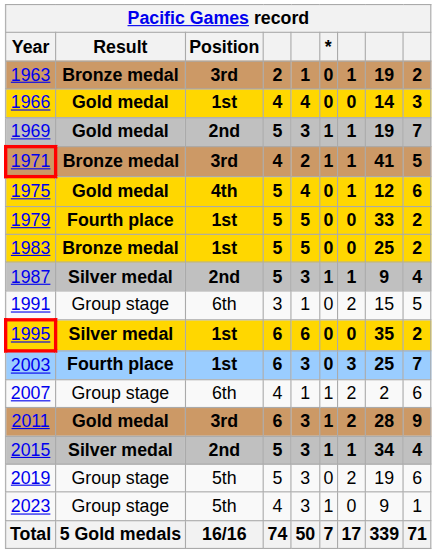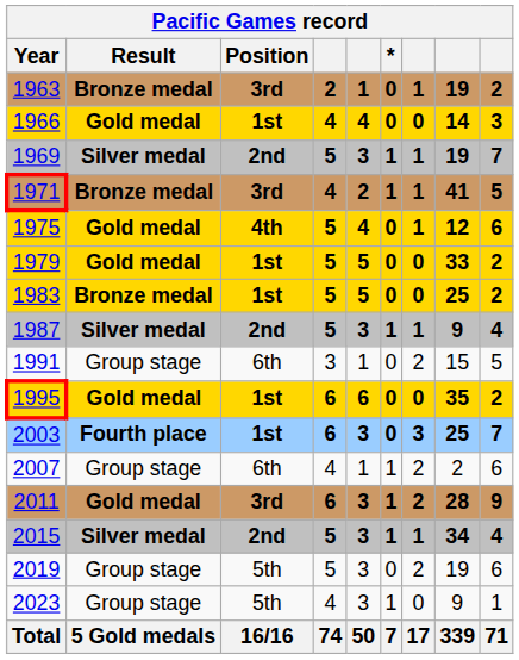 <table class="wikitable" style="text-align: center;">
 <tr>
 <th colspan=9><a href='#'>Pacific Games</a> record</th>
 </tr>
 <tr>
 <th>Year</th>
 <th>Result</th>
 <th>Position</th>
 <th></th>
 <th></th>
 <th>*</th>
 <th></th>
 <th></th>
 <th></th>
 </tr>
 <tr style="background:#c96;">
 <td> <a href='#'>1963</a></td>
 <td><strong>Bronze medal</strong></td>
 <td><strong>3rd</strong></td>
 <td><strong>2</strong></td>
 <td><strong>1</strong></td>
 <td><strong>0</strong></td>
 <td><strong>1</strong></td>
 <td><strong>19</strong></td>
 <td><strong>2</strong></td>
 </tr>
 <tr style="background:gold;">
 <td> <a href='#'>1966</a></td>
 <td><strong>Gold medal</strong></td>
 <td><strong>1st</strong></td>
 <td><strong>4</strong></td>
 <td><strong>4</strong></td>
 <td><strong>0</strong></td>
 <td><strong>0</strong></td>
 <td><strong>14</strong></td>
 <td><strong>3</strong></td>
 </tr>
 <tr style="background:silver;">
 <td> <a href='#'>1969</a></td>
-<td><strong>Gold medal</strong></td>
+<td><strong>Silver medal</strong></td>
 <td><strong>2nd</strong></td>
 <td><strong>5</strong></td>
 <td><strong>3</strong></td>
 <td><strong>1</strong></td>
 <td><strong>1</strong></td>
 <td><strong>19</strong></td>
 <td><strong>7</strong></td>
 </tr>
 <tr style="background:#c96;">
 <td style="border: 3px solid red"> <a href='#'>1971</a></td>
 <td><strong>Bronze medal</strong></td>
 <td><strong>3rd</strong></td>
 <td><strong>4</strong></td>
 <td><strong>2</strong></td>
 <td><strong>1</strong></td>
 <td><strong>1</strong></td>
 <td><strong>41</strong></td>
 <td><strong>5</strong></td>
 </tr>
 <tr style="background:gold;">
 <td> <a href='#'>1975</a></td>
 <td><strong>Gold medal</strong></td>
 <td><strong>4th</strong></td>
 <td><strong>5</strong></td>
 <td><strong>4</strong></td>
 <td><strong>0</strong></td>
 <td><strong>1</strong></td>
 <td><strong>12</strong></td>
 <td><strong>6</strong></td>
 </tr>
 <tr style="background:gold;">
 <td> <a href='#'>1979</a></td>
-<td><strong>Fourth place</strong></td>
+<td><strong>Gold medal</strong></td>
 <td><strong>1st</strong></td>
 <td><strong>5</strong></td>
 <td><strong>5</strong></td>
 <td><strong>0</strong></td>
 <td><strong>0</strong></td>
 <td><strong>33</strong></td>
 <td><strong>2</strong></td>
 </tr>
 <tr style="background:gold;">
 <td> <a href='#'>1983</a></td>
 <td><strong>Bronze medal</strong></td>
 <td><strong>1st</strong></td>
 <td><strong>5</strong></td>
 <td><strong>5</strong></td>
 <td><strong>0</strong></td>
 <td><strong>0</strong></td>
 <td><strong>25</strong></td>
 <td><strong>2</strong></td>
 </tr>
 <tr style="background:silver;">
 <td> <a href='#'>1987</a></td>
 <td><strong>Silver medal</strong></td>
 <td><strong>2nd</strong></td>
 <td><strong>5</strong></td>
 <td><strong>3</strong></td>
 <td><strong>1</strong></td>
 <td><strong>1</strong></td>
 <td><strong>9</strong></td>
 <td><strong>4</strong></td>
 </tr>
 <tr>
 <td> <a href='#'>1991</a></td>
 <td>Group stage</td>
 <td>6th</td>
 <td>3</td>
 <td>1</td>
 <td>0</td>
 <td>2</td>
 <td>15</td>
 <td>5</td>
 </tr>
 <tr style="background:gold;">
 <td style="border: 3px solid red"> <a href='#'>1995</a></td>
-<td><strong>Silver medal</strong></td>
+<td><strong>Gold medal</strong></td>
 <td><strong>1st</strong></td>
 <td><strong>6</strong></td>
 <td><strong>6</strong></td>
 <td><strong>0</strong></td>
 <td><strong>0</strong></td>
 <td><strong>35</strong></td>
 <td><strong>2</strong></td>
 </tr>
 <tr style="background:#9acdff;">
 <td> <a href='#'>2003</a></td>
 <td><strong>Fourth place</strong></td>
 <td><strong>1st</strong></td>
 <td><strong>6</strong></td>
 <td><strong>3</strong></td>
 <td><strong>0</strong></td>
 <td><strong>3</strong></td>
 <td><strong>25</strong></td>
 <td><strong>7</strong></td>
 </tr>
 <tr>
 <td> <a href='#'>2007</a></td>
 <td>Group stage</td>
 <td>6th</td>
 <td>4</td>
 <td>1</td>
 <td>1</td>
 <td>2</td>
 <td>2</td>
 <td>6</td>
 </tr>
 <tr style="background:#c96;">
 <td> <a href='#'>2011</a></td>
 <td><strong>Gold medal</strong></td>
 <td><strong>3rd</strong></td>
 <td><strong>6</strong></td>
 <td><strong>3</strong></td>
 <td><strong>1</strong></td>
 <td><strong>2</strong></td>
 <td><strong>28</strong></td>
 <td><strong>9</strong></td>
 </tr>
 <tr style="background:silver;">
 <td> <a href='#'>2015</a></td>
 <td><strong>Silver medal</strong></td>
 <td><strong>2nd</strong></td>
 <td><strong>5</strong></td>
 <td><strong>3</strong></td>
 <td><strong>1</strong></td>
 <td><strong>1</strong></td>
 <td><strong>34</strong></td>
 <td><strong>4</strong></td>
 </tr>
 <tr>
 <td> <a href='#'>2019</a></td>
 <td>Group stage</td>
 <td>5th</td>
 <td>5</td>
 <td>3</td>
 <td>0</td>
 <td>2</td>
 <td>19</td>
 <td>6</td>
 </tr>
 <tr>
 <td> <a href='#'>2023</a></td>
 <td>Group stage</td>
 <td>5th</td>
 <td>4</td>
 <td>3</td>
 <td>1</td>
 <td>0</td>
 <td>9</td>
 <td>1</td>
 </tr>
 <tr>
 <th>Total</th>
 <th>5 Gold medals</th>
 <th>16/16</th>
 <th>74</th>
 <th>50</th>
 <th>7</th>
 <th>17</th>
 <th>339</th>
 <th>71</th>
 </tr>
 </table>
